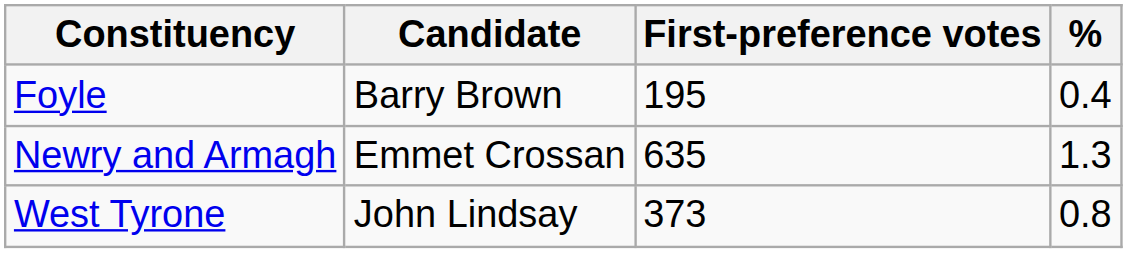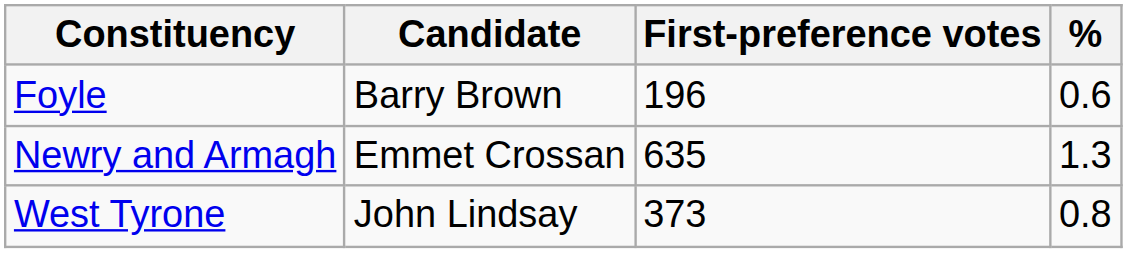 <table class="wikitable sortable">
 <tr>
 <th>Constituency</th>
 <th>Candidate</th>
 <th>First-preference votes</th>
 <th>%</th>
 </tr>
 <tr>
 <td><a href='#'>Foyle</a></td>
 <td>Barry Brown</td>
-<td>195</td>
-<td>0.4</td>
+<td>196</td>
+<td>0.6</td>
 </tr>
 <tr>
 <td><a href='#'>Newry and Armagh</a></td>
 <td>Emmet Crossan</td>
 <td>635</td>
 <td>1.3</td>
 </tr>
 <tr>
 <td><a href='#'>West Tyrone</a></td>
 <td>John Lindsay</td>
 <td>373</td>
 <td>0.8</td>
 </tr>
 </table>
